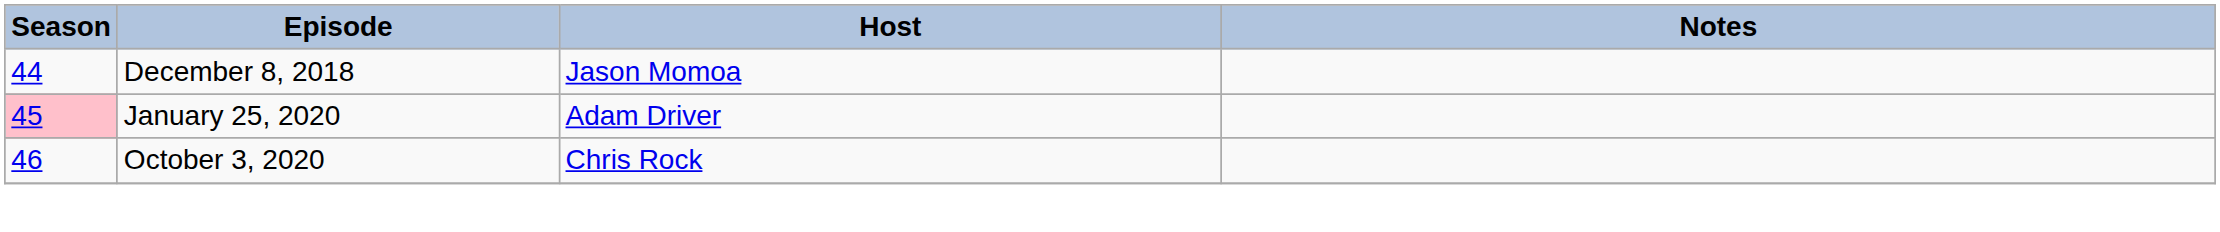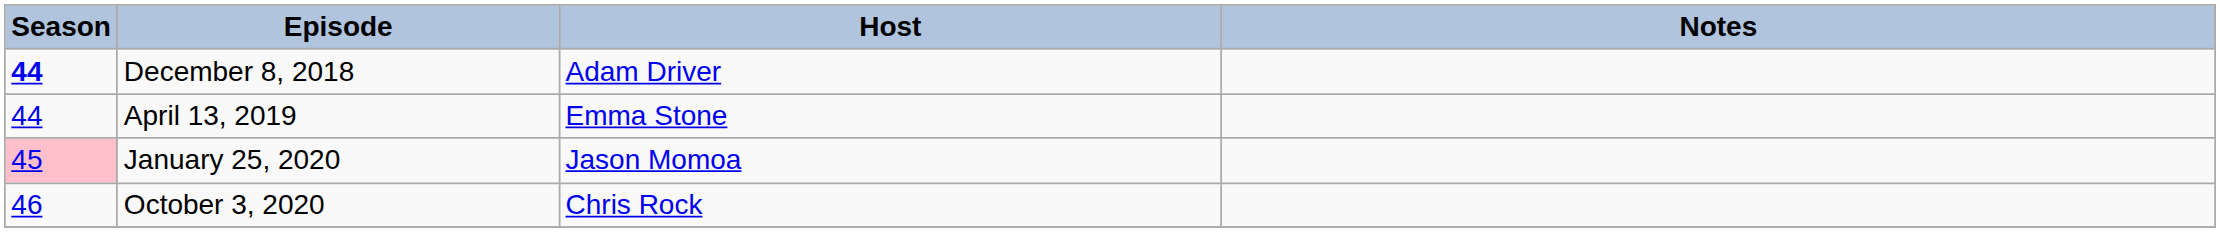 <table class="wikitable" style="width:100%;">
 <tr>
 <th style="background:#B0C4DE;" width="5%">Season</th>
 <th style="background:#B0C4DE;" width="20%">Episode</th>
 <th style="background:#B0C4DE;" width="30%">Host</th>
 <th style="background:#B0C4DE;" width="45%">Notes</th>
 </tr>
 <tr>
+<td><strong><a href='#'>44</a></strong></td>
+<td>December 8, 2018</td>
+<td><a href='#'>Adam Driver</a></td>
+<td></td>
+</tr>
+<tr>
 <td><a href='#'>44</a></td>
-<td>December 8, 2018</td>
-<td><a href='#'>Jason Momoa</a></td>
+<td>April 13, 2019</td>
+<td><a href='#'>Emma Stone</a></td>
 <td></td>
 </tr>
 <tr>
 <td style="background: pink;"><a href='#'>45</a></td>
 <td>January 25, 2020</td>
-<td><a href='#'>Adam Driver</a></td>
+<td><a href='#'>Jason Momoa</a></td>
 <td></td>
 </tr>
 <tr>
 <td><a href='#'>46</a></td>
 <td>October 3, 2020</td>
 <td><a href='#'>Chris Rock</a></td>
 <td></td>
 </tr>
 <tr>
 </tr>
 </table>
